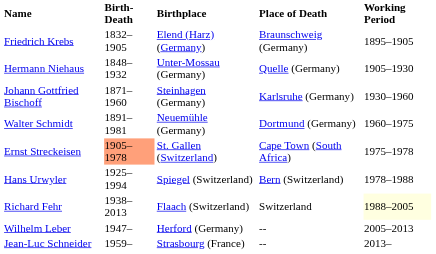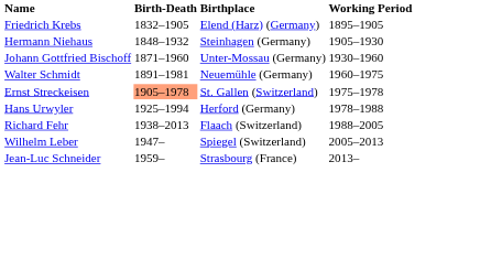 <table>
 <tr>
 <td><strong>Name</strong></td>
 <td><strong>Birth-Death </strong></td>
 <td><strong>Birthplace</strong></td>
-<td><strong>Place of Death</strong></td>
 <td><strong>Working Period</strong></td>
 </tr>
 <tr>
 <td><a href='#'>Friedrich Krebs</a></td>
 <td>1832–1905</td>
 <td><a href='#'>Elend (Harz)</a> (<a href='#'>Germany</a>)</td>
-<td><a href='#'>Braunschweig</a> (Germany)</td>
 <td>1895–1905</td>
 </tr>
 <tr>
 <td><a href='#'>Hermann Niehaus</a></td>
 <td>1848–1932</td>
-<td><a href='#'>Unter-Mossau</a> (Germany)</td>
-<td><a href='#'>Quelle</a> (Germany)</td>
+<td><a href='#'>Steinhagen</a> (Germany)</td>
 <td>1905–1930</td>
 </tr>
 <tr>
 <td><a href='#'>Johann Gottfried Bischoff</a></td>
 <td>1871–1960</td>
-<td><a href='#'>Steinhagen</a> (Germany)</td>
-<td><a href='#'>Karlsruhe</a> (Germany)</td>
+<td><a href='#'>Unter-Mossau</a> (Germany)</td>
 <td>1930–1960</td>
 </tr>
 <tr>
 <td><a href='#'>Walter Schmidt</a></td>
 <td>1891–1981</td>
 <td><a href='#'>Neuemühle</a> (Germany)</td>
-<td><a href='#'>Dortmund</a> (Germany)</td>
 <td>1960–1975</td>
 </tr>
 <tr İ>
 <td><a href='#'>Ernst Streckeisen</a></td>
 <td style="background: lightsalmon;">1905–1978</td>
 <td><a href='#'>St. Gallen</a> (<a href='#'>Switzerland</a>)</td>
-<td><a href='#'>Cape Town</a> (<a href='#'>South Africa</a>)</td>
 <td>1975–1978</td>
 </tr>
 <tr>
 <td><a href='#'>Hans Urwyler</a></td>
 <td>1925–1994</td>
-<td><a href='#'>Spiegel</a> (Switzerland)</td>
-<td><a href='#'>Bern</a> (Switzerland)</td>
+<td><a href='#'>Herford</a> (Germany)</td>
 <td>1978–1988</td>
 </tr>
 <tr>
 <td><a href='#'>Richard Fehr</a></td>
 <td>1938–2013</td>
 <td><a href='#'>Flaach</a> (Switzerland)</td>
-<td>Switzerland</td>
-<td style="background: lightyellow;">1988–2005</td>
+<td>1988–2005</td>
 </tr>
 <tr>
 <td><a href='#'>Wilhelm Leber</a></td>
 <td>1947–</td>
-<td><a href='#'>Herford</a> (Germany)</td>
-<td>--</td>
+<td><a href='#'>Spiegel</a> (Switzerland)</td>
 <td>2005–2013</td>
 </tr>
 <tr>
 <td><a href='#'>Jean-Luc Schneider</a></td>
 <td>1959–</td>
 <td><a href='#'>Strasbourg</a> (France)</td>
-<td>--</td>
 <td>2013–</td>
 </tr>
 </table>
